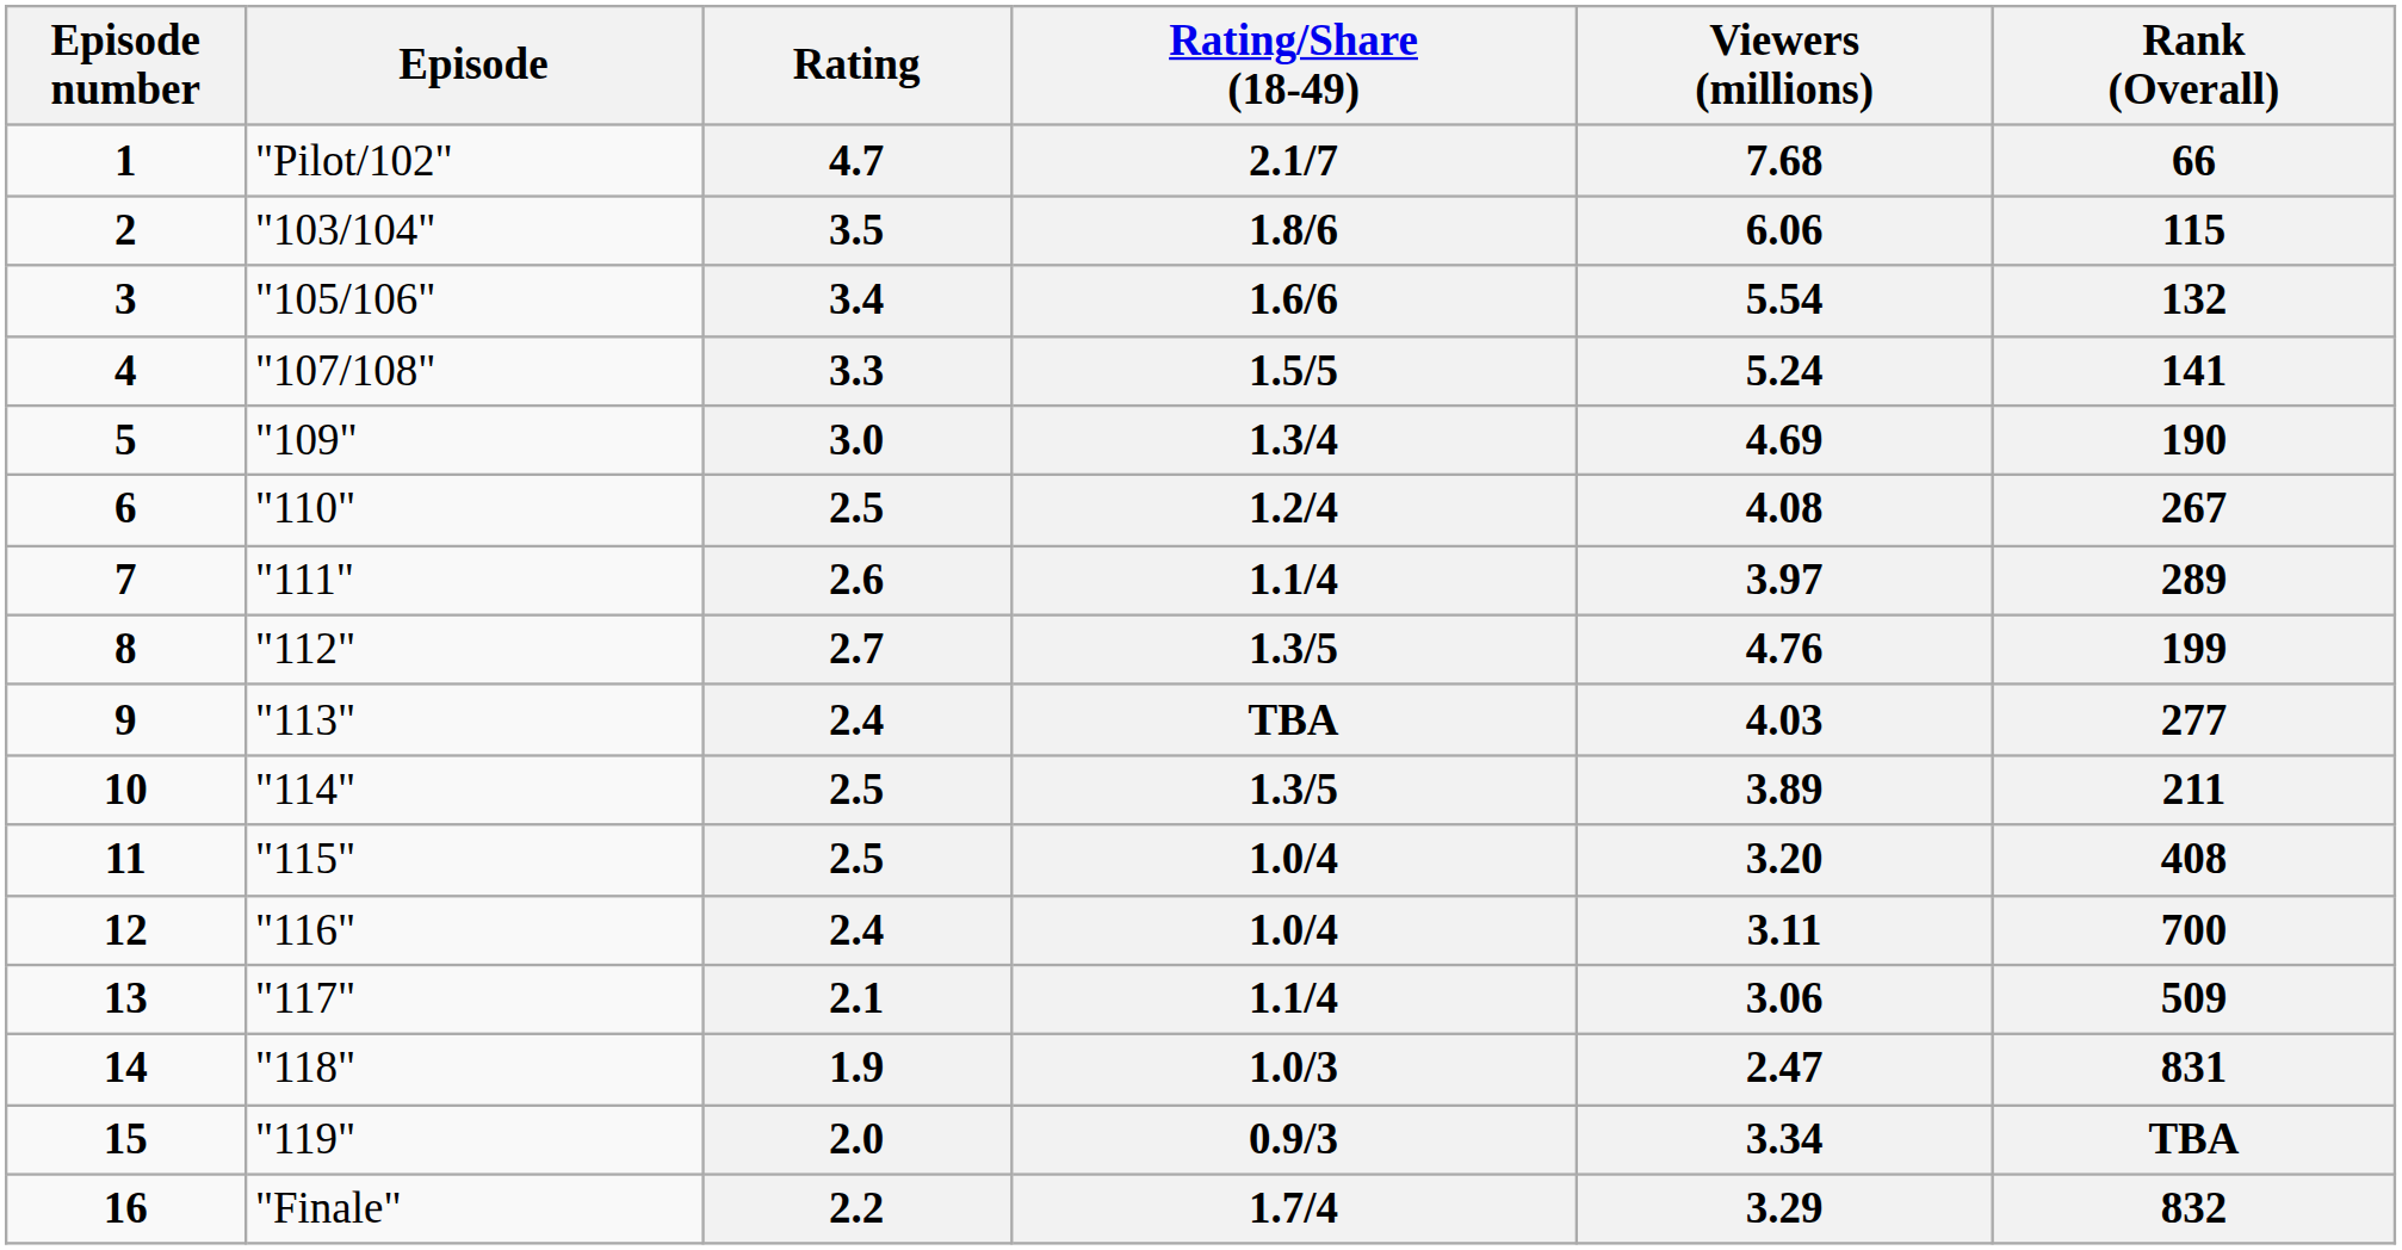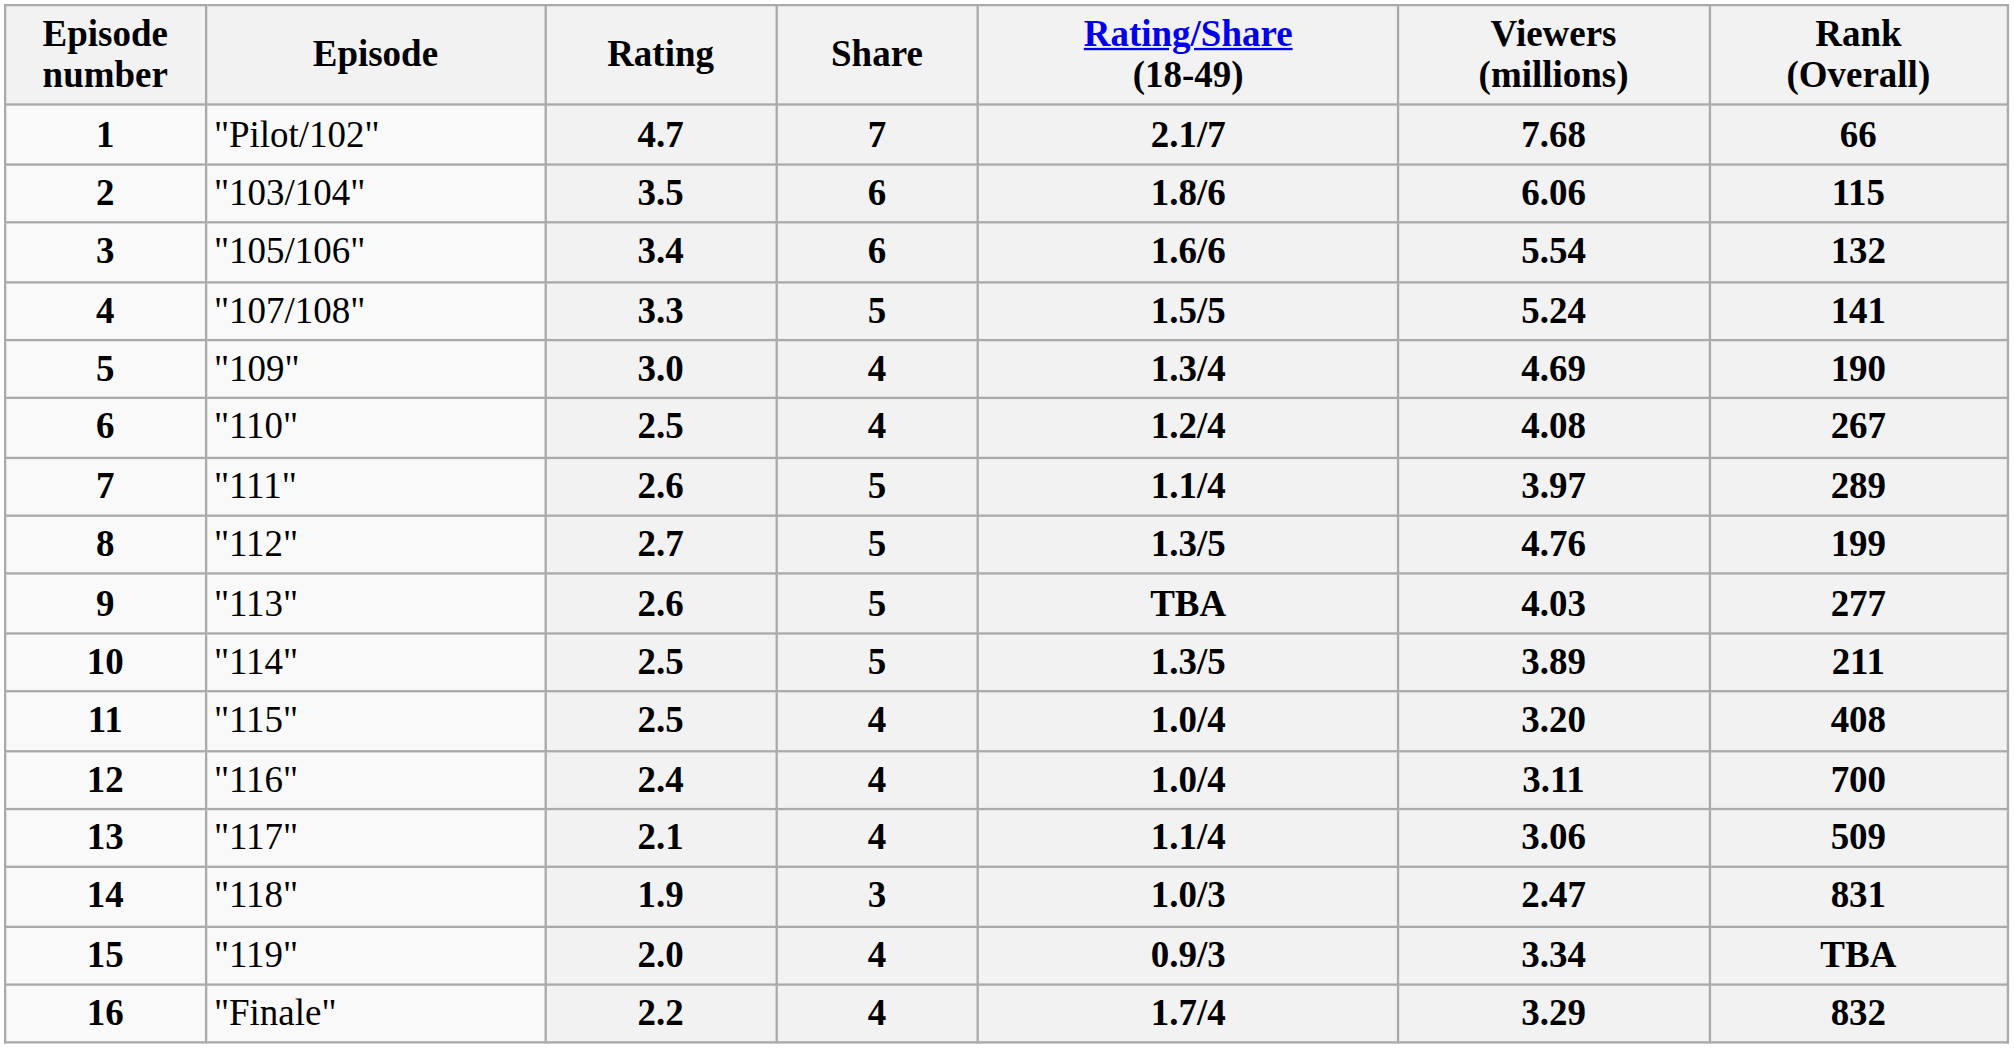 <table class="wikitable sortable">
 <tr>
 <th width=10%>Episode number</th>
 <th>Episode</th>
 <th>Rating</th>
+<th>Share</th>
 <th><a href='#'>Rating/Share</a><br>(18-49)</th>
 <th>Viewers<br>(millions)</th>
 <th>Rank<br>(Overall)</th>
 </tr>
 <tr>
 <td style="text-align:center"><strong>1</strong></td>
 <td>"Pilot/102"</td>
 <th style="text-align:center">4.7</th>
+<th style="text-align:center">7</th>
 <th style="text-align:center">2.1/7</th>
 <th style="text-align:center">7.68</th>
 <th style="text-align:center">66</th>
 </tr>
 <tr>
 <td style="text-align:center"><strong>2</strong></td>
 <td>"103/104"</td>
 <th style="text-align:center">3.5</th>
+<th style="text-align:center">6</th>
 <th style="text-align:center">1.8/6</th>
 <th style="text-align:center">6.06</th>
 <th style="text-align:center">115</th>
 </tr>
 <tr>
 <td style="text-align:center"><strong>3</strong></td>
 <td>"105/106"</td>
 <th style="text-align:center">3.4</th>
+<th style="text-align:center">6</th>
 <th style="text-align:center">1.6/6</th>
 <th style="text-align:center">5.54</th>
 <th style="text-align:center">132</th>
 </tr>
 <tr>
 <td style="text-align:center"><strong>4</strong></td>
 <td>"107/108"</td>
 <th style="text-align:center">3.3</th>
+<th style="text-align:center">5</th>
 <th style="text-align:center">1.5/5</th>
 <th style="text-align:center">5.24</th>
 <th style="text-align:center">141</th>
 </tr>
 <tr>
 <td style="text-align:center"><strong>5</strong></td>
 <td>"109"</td>
 <th style="text-align:center">3.0</th>
+<th style="text-align:center">4</th>
 <th style="text-align:center">1.3/4</th>
 <th style="text-align:center">4.69</th>
 <th style="text-align:center">190</th>
 </tr>
 <tr>
 <td style="text-align:center"><strong>6</strong></td>
 <td>"110"</td>
 <th style="text-align:center">2.5</th>
+<th style="text-align:center">4</th>
 <th style="text-align:center">1.2/4</th>
 <th style="text-align:center">4.08</th>
 <th style="text-align:center">267</th>
 </tr>
 <tr>
 <td style="text-align:center"><strong>7</strong></td>
 <td>"111"</td>
 <th style="text-align:center">2.6</th>
+<th style="text-align:center">5</th>
 <th style="text-align:center">1.1/4</th>
 <th style="text-align:center">3.97</th>
 <th style="text-align:center">289</th>
 </tr>
 <tr>
 <td style="text-align:center"><strong>8</strong></td>
 <td>"112"</td>
 <th style="text-align:center">2.7</th>
+<th style="text-align:center">5</th>
 <th style="text-align:center">1.3/5</th>
 <th style="text-align:center">4.76</th>
 <th style="text-align:center">199</th>
 </tr>
 <tr>
 <td style="text-align:center"><strong>9</strong></td>
 <td>"113"</td>
-<th style="text-align:center">2.4</th>
+<th style="text-align:center">2.6</th>
+<th style="text-align:center">5</th>
 <th style="text-align:center">TBA</th>
 <th style="text-align:center">4.03</th>
 <th style="text-align:center">277</th>
 </tr>
 <tr>
 <td style="text-align:center"><strong>10</strong></td>
 <td>"114"</td>
 <th style="text-align:center">2.5</th>
+<th style="text-align:center">5</th>
 <th style="text-align:center">1.3/5</th>
 <th style="text-align:center">3.89</th>
 <th style="text-align:center">211</th>
 </tr>
 <tr>
 <td style="text-align:center"><strong>11</strong></td>
 <td>"115"</td>
 <th style="text-align:center">2.5</th>
+<th style="text-align:center">4</th>
 <th style="text-align:center">1.0/4</th>
 <th style="text-align:center">3.20</th>
 <th style="text-align:center">408</th>
 </tr>
 <tr>
 <td style="text-align:center"><strong>12</strong></td>
 <td>"116"</td>
 <th style="text-align:center">2.4</th>
+<th style="text-align:center">4</th>
 <th style="text-align:center">1.0/4</th>
 <th style="text-align:center">3.11</th>
 <th style="text-align:center">700</th>
 </tr>
 <tr>
 <td style="text-align:center"><strong>13</strong></td>
 <td>"117"</td>
 <th style="text-align:center">2.1</th>
+<th style="text-align:center">4</th>
 <th style="text-align:center">1.1/4</th>
 <th style="text-align:center">3.06</th>
 <th style="text-align:center">509</th>
 </tr>
 <tr>
 <td style="text-align:center"><strong>14</strong></td>
 <td>"118"</td>
 <th style="text-align:center">1.9</th>
+<th style="text-align:center">3</th>
 <th style="text-align:center">1.0/3</th>
 <th style="text-align:center">2.47</th>
 <th style="text-align:center">831</th>
 </tr>
 <tr>
 <td style="text-align:center"><strong>15</strong></td>
 <td>"119"</td>
 <th style="text-align:center">2.0</th>
+<th style="text-align:center">4</th>
 <th style="text-align:center">0.9/3</th>
 <th style="text-align:center">3.34</th>
 <th style="text-align:center">TBA</th>
 </tr>
 <tr>
 <td style="text-align:center"><strong>16</strong></td>
 <td>"Finale"</td>
 <th style="text-align:center">2.2</th>
+<th style="text-align:center">4</th>
 <th style="text-align:center">1.7/4</th>
 <th style="text-align:center">3.29</th>
 <th style="text-align:center">832</th>
 </tr>
 </table>
